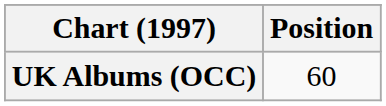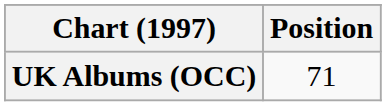 <table class="wikitable plainrowheaders" style="text-align:center;">
 <tr>
 <th scope="col">Chart (1997)</th>
 <th scope="col">Position</th>
 </tr>
 <tr>
 <th scope="row">UK Albums (OCC)</th>
-<td>60</td>
+<td>71</td>
 </tr>
 </table>
